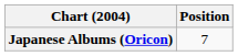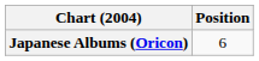 <table class="wikitable plainrowheaders" style="text-align:center">
 <tr>
 <th scope="col">Chart (2004)</th>
 <th scope="col">Position</th>
 </tr>
 <tr>
 <th scope="row">Japanese Albums (<a href='#'>Oricon</a>)</th>
-<td>7</td>
+<td>6</td>
 </tr>
 </table>
